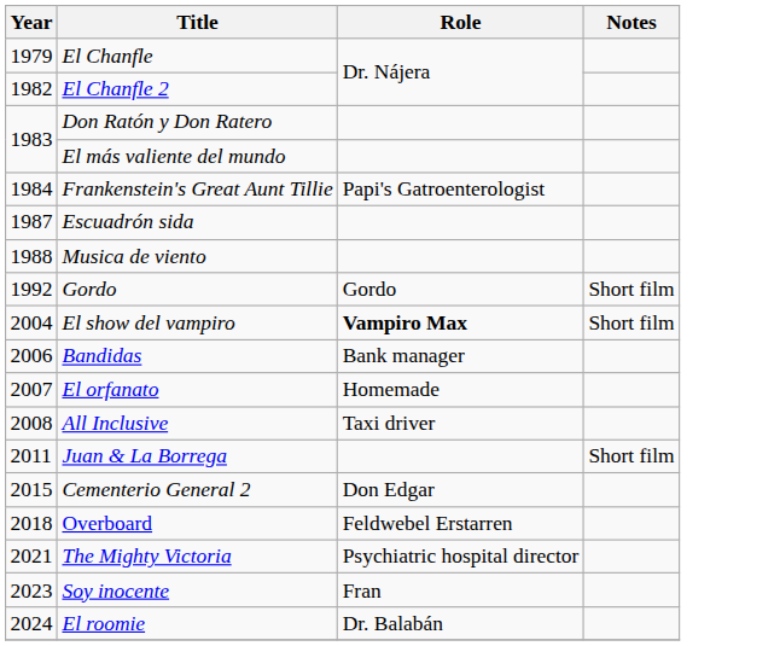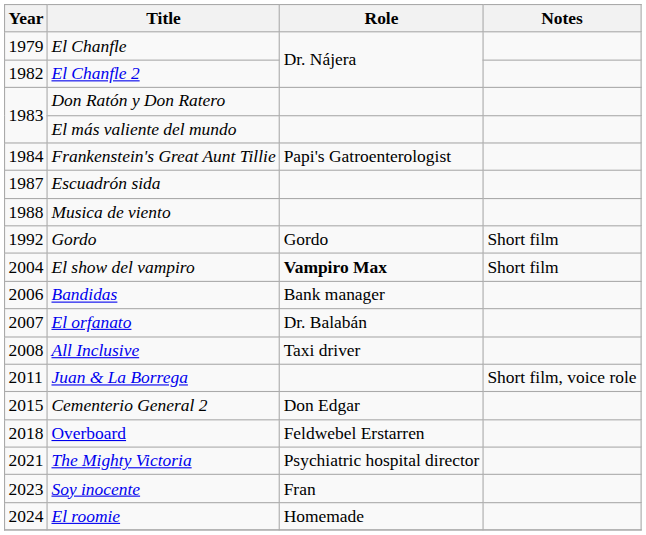 <table class="wikitable sortable">
 <tr>
 <th scope="col">Year</th>
 <th scope="col">Title</th>
 <th scope="col">Role</th>
 <th scope="col">Notes</th>
 </tr>
 <tr>
 <td>1979</td>
 <td><em>El Chanfle</em></td>
 <td rowspan="2">Dr. Nájera</td>
 <td></td>
 </tr>
 <tr>
 <td>1982</td>
 <td><em><a href='#'>El Chanfle 2</a></em></td>
 <td></td>
 </tr>
 <tr>
 <td rowspan="2">1983</td>
 <td><em>Don Ratón y Don Ratero</em></td>
 <td></td>
 <td></td>
 </tr>
 <tr>
 <td><em>El más valiente del mundo</em></td>
 <td></td>
 <td></td>
 </tr>
 <tr>
 <td>1984</td>
 <td><em>Frankenstein's Great Aunt Tillie</em></td>
 <td>Papi's Gatroenterologist</td>
 <td></td>
 </tr>
 <tr>
 <td>1987</td>
 <td><em>Escuadrón sida</em></td>
 <td></td>
 <td></td>
 </tr>
 <tr>
 <td>1988</td>
 <td><em>Musica de viento</em></td>
 <td></td>
 <td></td>
 </tr>
 <tr>
 <td>1992</td>
 <td><em>Gordo</em></td>
 <td>Gordo</td>
 <td>Short film</td>
 </tr>
 <tr>
 <td>2004</td>
 <td><em>El show del vampiro</em></td>
 <td><strong>Vampiro Max</strong></td>
 <td>Short film</td>
 </tr>
 <tr>
 <td>2006</td>
 <td><em><a href='#'>Bandidas</a></em></td>
 <td>Bank manager</td>
 <td></td>
 </tr>
 <tr>
 <td>2007</td>
 <td><em><a href='#'>El orfanato</a></em></td>
-<td>Homemade</td>
+<td>Dr. Balabán</td>
 <td></td>
 </tr>
 <tr>
 <td>2008</td>
 <td><em><a href='#'>All Inclusive</a></em></td>
 <td>Taxi driver</td>
 <td></td>
 </tr>
 <tr>
 <td>2011</td>
 <td><em><a href='#'>Juan & La Borrega</a></em></td>
 <td></td>
-<td>Short film</td>
+<td>Short film, voice role</td>
 </tr>
 <tr>
 <td>2015</td>
 <td><em>Cementerio General 2</em></td>
 <td>Don Edgar</td>
 <td></td>
 </tr>
 <tr>
 <td>2018</td>
 <td><a href='#'>Overboard</a></td>
 <td>Feldwebel Erstarren</td>
 <td></td>
 </tr>
 <tr>
 <td>2021</td>
 <td><em><a href='#'>The Mighty Victoria</a></em></td>
 <td>Psychiatric hospital director</td>
 <td></td>
 </tr>
 <tr>
 <td>2023</td>
 <td><em><a href='#'>Soy inocente</a></em></td>
 <td>Fran</td>
 <td></td>
 </tr>
 <tr>
 <td>2024</td>
 <td><em><a href='#'>El roomie</a></em></td>
-<td>Dr. Balabán</td>
+<td>Homemade</td>
 <td></td>
 </tr>
 <tr>
 </tr>
 </table>
